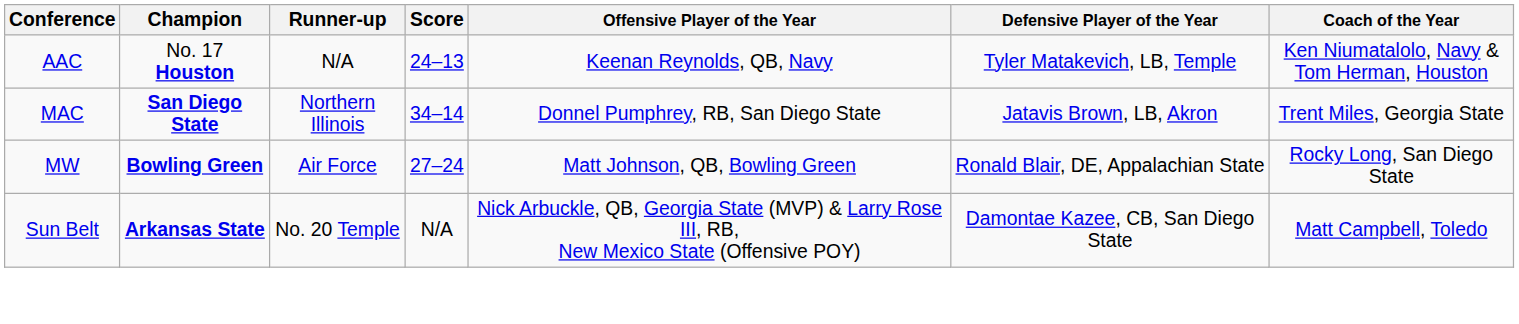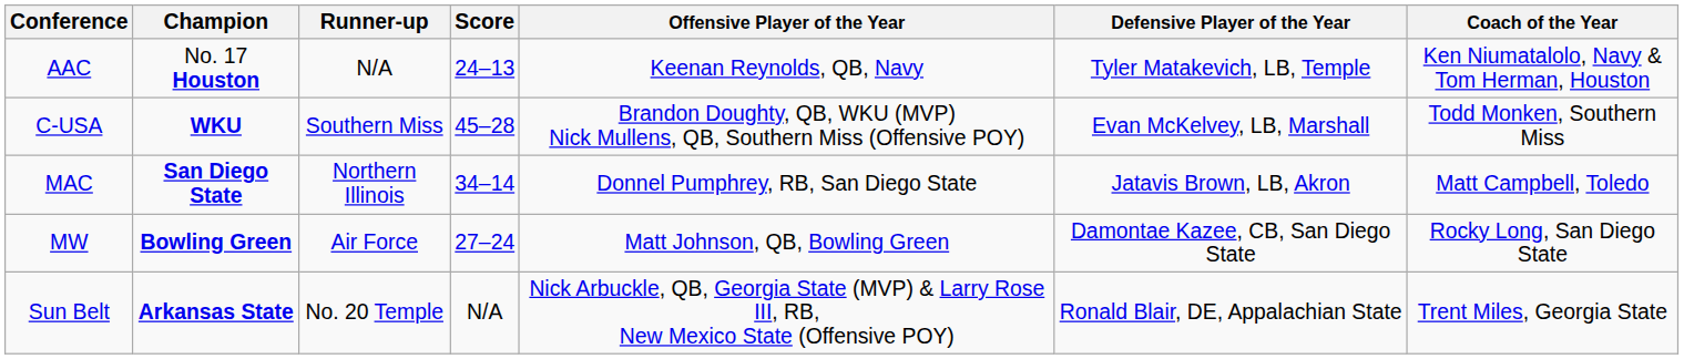 <table class="wikitable" style="text-align:center;">
 <tr>
 <th>Conference</th>
 <th>Champion</th>
 <th>Runner-up</th>
 <th>Score</th>
 <th><small>Offensive Player of the Year</small></th>
 <th><small>Defensive Player of the Year</small></th>
 <th><small>Coach of the Year</small></th>
 </tr>
 <tr>
 <td><a href='#'>AAC</a></td>
 <td>No. 17 <a href='#'><strong>Houston</strong></a></td>
 <td>N/A</td>
 <td><a href='#'>24–13</a></td>
 <td><a href='#'>Keenan Reynolds</a>, QB, <a href='#'>Navy</a></td>
 <td><a href='#'>Tyler Matakevich</a>, LB, <a href='#'>Temple</a></td>
 <td><a href='#'>Ken Niumatalolo</a>, <a href='#'>Navy</a> & <br> <a href='#'>Tom Herman</a>, <a href='#'>Houston</a></td>
 </tr>
 <tr>
+<td><a href='#'>C-USA</a></td>
+<td><a href='#'><strong>WKU</strong></a></td>
+<td><a href='#'>Southern Miss</a></td>
+<td><a href='#'>45–28</a></td>
+<td><a href='#'>Brandon Doughty</a>, QB, WKU (MVP)<br><a href='#'>Nick Mullens</a>, QB, Southern Miss (Offensive POY)</td>
+<td><a href='#'>Evan McKelvey</a>, LB, <a href='#'>Marshall</a></td>
+<td><a href='#'>Todd Monken</a>, Southern Miss</td>
+</tr>
+<tr>
 <td><a href='#'>MAC</a></td>
 <td><strong><a href='#'>San Diego State</a></strong></td>
 <td><a href='#'>Northern Illinois</a></td>
 <td><a href='#'>34–14</a></td>
 <td><a href='#'>Donnel Pumphrey</a>, RB, San Diego State</td>
 <td><a href='#'>Jatavis Brown</a>, LB, <a href='#'>Akron</a></td>
-<td><a href='#'>Trent Miles</a>, Georgia State</td>
+<td><a href='#'>Matt Campbell</a>, <a href='#'>Toledo</a></td>
 </tr>
 <tr>
 <td><a href='#'>MW</a></td>
 <td><a href='#'><strong>Bowling Green</strong></a></td>
 <td><a href='#'>Air Force</a></td>
 <td><a href='#'>27–24</a></td>
 <td><a href='#'>Matt Johnson</a>, QB, <a href='#'>Bowling Green</a></td>
-<td><a href='#'>Ronald Blair</a>, DE, Appalachian State</td>
+<td><a href='#'>Damontae Kazee</a>, CB, San Diego State</td>
 <td><a href='#'>Rocky Long</a>, San Diego State</td>
 </tr>
 <tr>
 <td><a href='#'>Sun Belt</a></td>
 <td><a href='#'><strong>Arkansas State</strong></a></td>
 <td>No. 20 <a href='#'>Temple</a></td>
 <td>N/A</td>
 <td><a href='#'>Nick Arbuckle</a>, QB, <a href='#'>Georgia State</a> (MVP) & <a href='#'>Larry Rose III</a>, RB, <br> <a href='#'>New Mexico State</a> (Offensive POY)</td>
-<td><a href='#'>Damontae Kazee</a>, CB, San Diego State</td>
-<td><a href='#'>Matt Campbell</a>, <a href='#'>Toledo</a></td>
+<td><a href='#'>Ronald Blair</a>, DE, Appalachian State</td>
+<td><a href='#'>Trent Miles</a>, Georgia State</td>
 </tr>
 </table>
